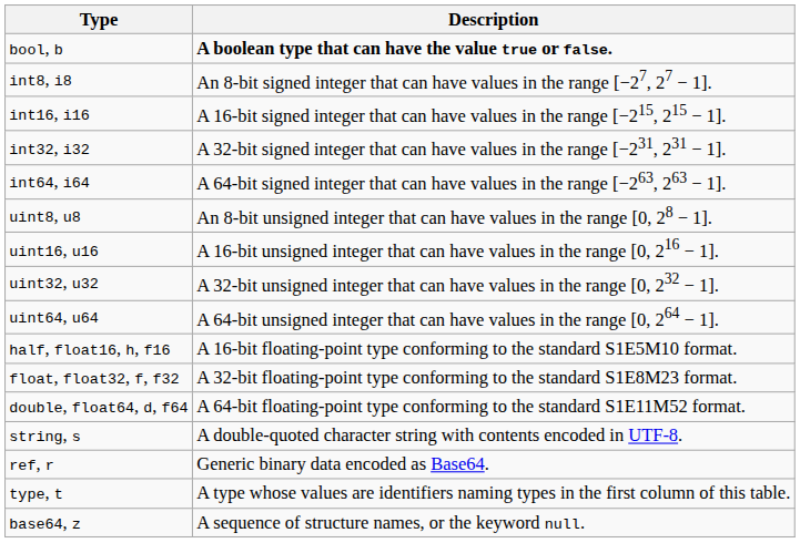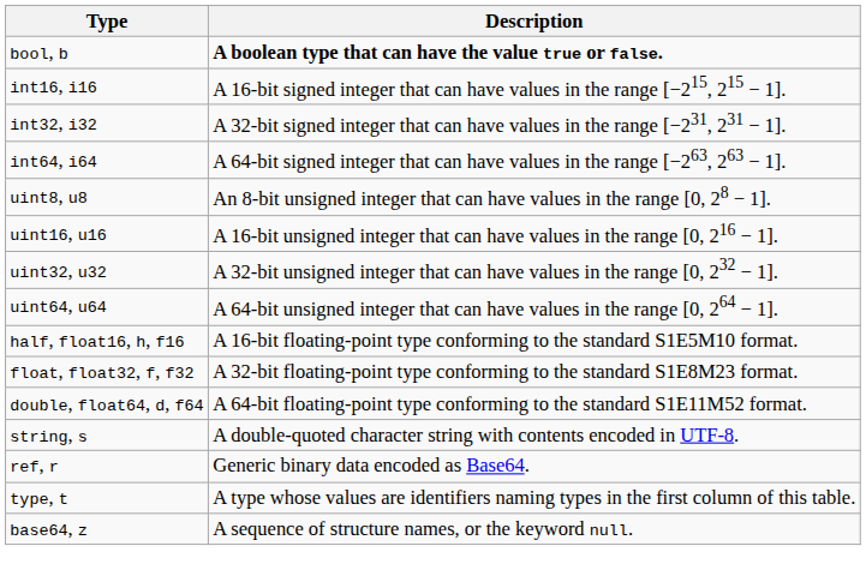 <table class="wikitable">
 <tr>
 <th>Type</th>
 <th>Description</th>
 </tr>
 <tr>
 <td><code>bool</code>, <code>b</code></td>
 <td><strong>A boolean type that can have the value <code>true</code> or <code>false</code>.</strong></td>
-</tr>
-<tr>
-<td><code>int8</code>, <code>i8</code></td>
-<td>An 8-bit signed integer that can have values in the range [−2<sup>7</sup>, 2<sup>7</sup> − 1].</td>
 </tr>
 <tr>
 <td><code>int16</code>, <code>i16</code></td>
 <td>A 16-bit signed integer that can have values in the range [−2<sup>15</sup>, 2<sup>15</sup> − 1].</td>
 </tr>
 <tr>
 <td><code>int32</code>, <code>i32</code></td>
 <td>A 32-bit signed integer that can have values in the range [−2<sup>31</sup>, 2<sup>31</sup> − 1].</td>
 </tr>
 <tr>
 <td><code>int64</code>, <code>i64</code></td>
 <td>A 64-bit signed integer that can have values in the range [−2<sup>63</sup>, 2<sup>63</sup> − 1].</td>
 </tr>
 <tr>
 <td><code>uint8</code>, <code>u8</code></td>
 <td>An 8-bit unsigned integer that can have values in the range [0, 2<sup>8</sup> − 1].</td>
 </tr>
 <tr>
 <td><code>uint16</code>, <code>u16</code></td>
 <td>A 16-bit unsigned integer that can have values in the range [0, 2<sup>16</sup> − 1].</td>
 </tr>
 <tr>
 <td><code>uint32</code>, <code>u32</code></td>
 <td>A 32-bit unsigned integer that can have values in the range [0, 2<sup>32</sup> − 1].</td>
 </tr>
 <tr>
 <td><code>uint64</code>, <code>u64</code></td>
 <td>A 64-bit unsigned integer that can have values in the range [0, 2<sup>64</sup> − 1].</td>
 </tr>
 <tr>
 <td><code>half</code>, <code>float16</code>, <code>h</code>, <code>f16</code></td>
 <td>A 16-bit floating-point type conforming to the standard S1E5M10 format.</td>
 </tr>
 <tr>
 <td><code>float</code>, <code>float32</code>, <code>f</code>, <code>f32</code></td>
 <td>A 32-bit floating-point type conforming to the standard S1E8M23 format.</td>
 </tr>
 <tr>
 <td><code>double</code>, <code>float64</code>, <code>d</code>, <code>f64</code></td>
 <td>A 64-bit floating-point type conforming to the standard S1E11M52 format.</td>
 </tr>
 <tr>
 <td><code>string</code>, <code>s</code></td>
 <td>A double-quoted character string with contents encoded in <a href='#'>UTF-8</a>.</td>
 </tr>
 <tr>
 <td><code>ref</code>, <code>r</code></td>
 <td>Generic binary data encoded as <a href='#'>Base64</a>.</td>
 </tr>
 <tr>
 <td><code>type</code>, <code>t</code></td>
 <td>A type whose values are identifiers naming types in the first column of this table.</td>
 </tr>
 <tr>
 <td><code>base64</code>, <code>z</code></td>
 <td>A sequence of structure names, or the keyword <code>null</code>.</td>
 </tr>
 </table>
